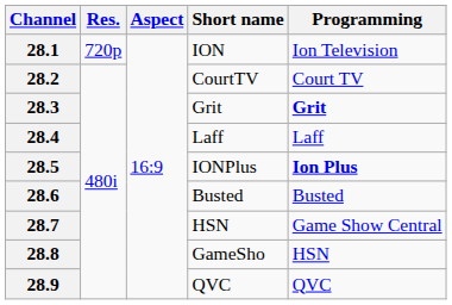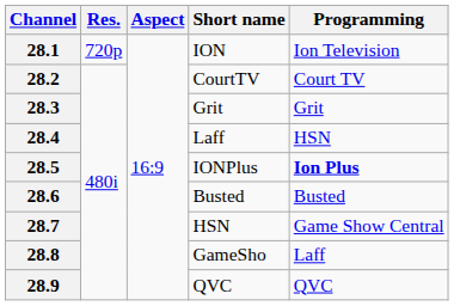 <table class="wikitable">
 <tr>
 <th scope = "col"><a href='#'>Channel</a></th>
 <th scope = "col"><a href='#'>Res.</a></th>
 <th scope = "col"><a href='#'>Aspect</a></th>
 <th scope = "col">Short name</th>
 <th scope = "col">Programming</th>
 </tr>
 <tr>
 <th scope = "row">28.1</th>
 <td><a href='#'>720p</a></td>
 <td rowspan=9><a href='#'>16:9</a></td>
 <td>ION</td>
 <td><a href='#'>Ion Television</a></td>
 </tr>
 <tr>
 <th scope = "row">28.2</th>
 <td rowspan=8><a href='#'>480i</a></td>
 <td>CourtTV</td>
 <td><a href='#'>Court TV</a></td>
 </tr>
 <tr>
 <th scope = "row">28.3</th>
 <td>Grit</td>
-<td><strong><a href='#'>Grit</a></strong></td>
+<td><a href='#'>Grit</a></td>
 </tr>
 <tr>
 <th scope = "row">28.4</th>
 <td>Laff</td>
-<td><a href='#'>Laff</a></td>
+<td><a href='#'>HSN</a></td>
 </tr>
 <tr>
 <th scope = "row">28.5</th>
 <td>IONPlus</td>
 <td><strong><a href='#'>Ion Plus</a></strong></td>
 </tr>
 <tr>
 <th scope = "row">28.6</th>
 <td>Busted</td>
 <td><a href='#'>Busted</a></td>
 </tr>
 <tr>
 <th scope = "row">28.7</th>
 <td>HSN</td>
 <td><a href='#'>Game Show Central</a></td>
 </tr>
 <tr>
 <th scope = "row">28.8</th>
 <td>GameSho</td>
-<td><a href='#'>HSN</a></td>
+<td><a href='#'>Laff</a></td>
 </tr>
 <tr>
 <th scope = "row">28.9</th>
 <td>QVC</td>
 <td><a href='#'>QVC</a></td>
 </tr>
 </table>
